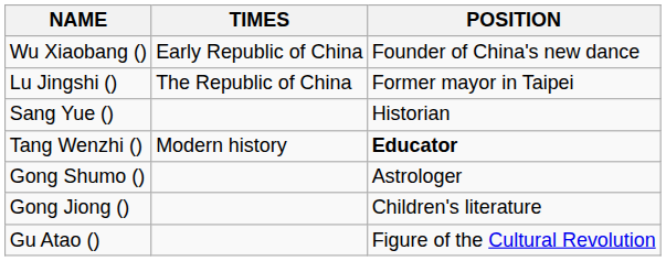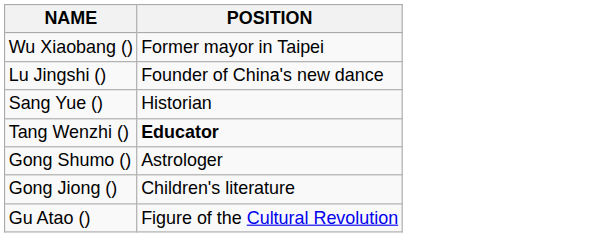 <table class="wikitable">
 <tr>
 <th>NAME</th>
-<th>TIMES</th>
 <th>POSITION</th>
 </tr>
 <tr>
 <td>Wu Xiaobang ()</td>
-<td>Early Republic of China</td>
+<td>Former mayor in Taipei</td>
+</tr>
+<tr>
+<td>Lu Jingshi ()</td>
 <td>Founder of China's new dance</td>
 </tr>
 <tr>
-<td>Lu Jingshi ()</td>
-<td>The Republic of China</td>
-<td>Former mayor in Taipei</td>
-</tr>
-<tr>
 <td>Sang Yue ()</td>
-<td></td>
 <td>Historian</td>
 </tr>
 <tr>
 <td>Tang Wenzhi ()</td>
-<td>Modern history</td>
 <td><strong>Educator</strong></td>
 </tr>
 <tr>
 <td>Gong Shumo ()</td>
-<td></td>
 <td>Astrologer</td>
 </tr>
 <tr>
 <td>Gong Jiong ()</td>
-<td></td>
 <td>Children's literature</td>
 </tr>
 <tr>
 <td>Gu Atao ()</td>
-<td></td>
 <td>Figure of the <a href='#'>Cultural Revolution</a></td>
 </tr>
 </table>
